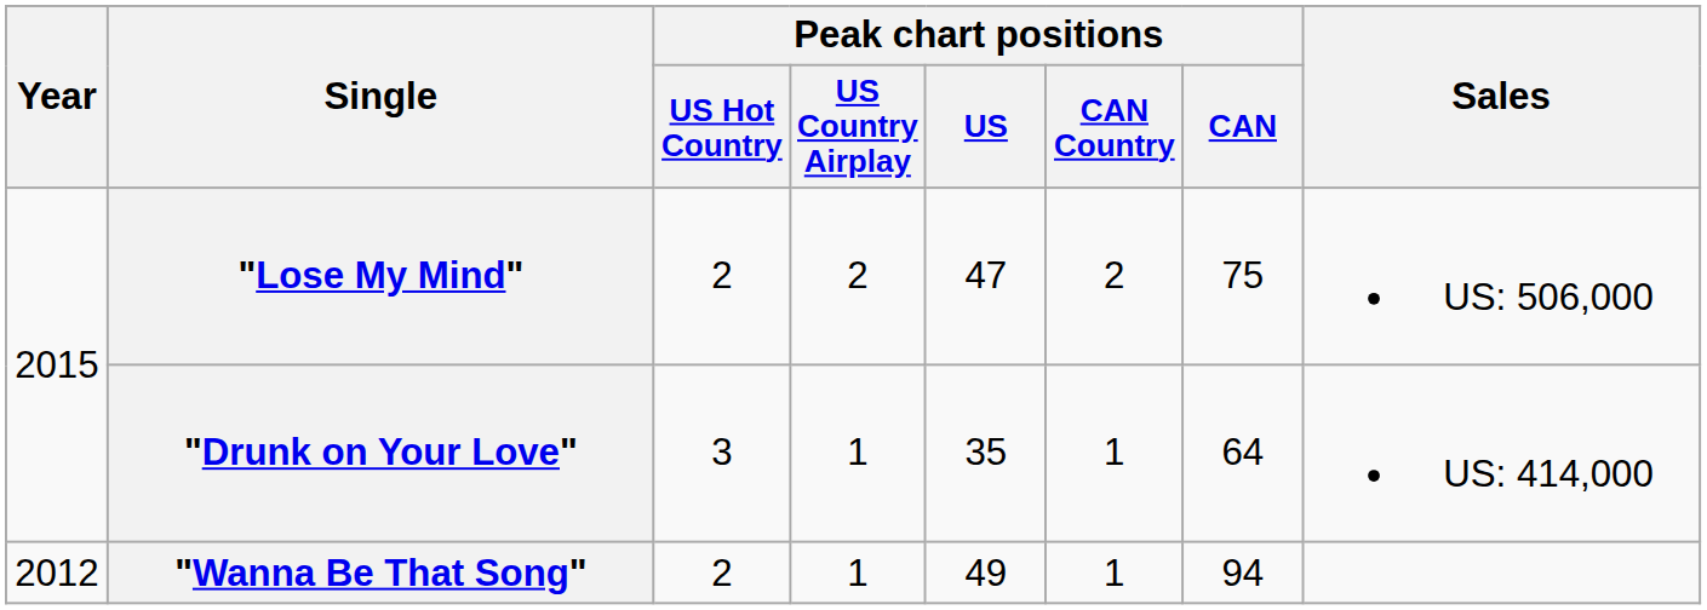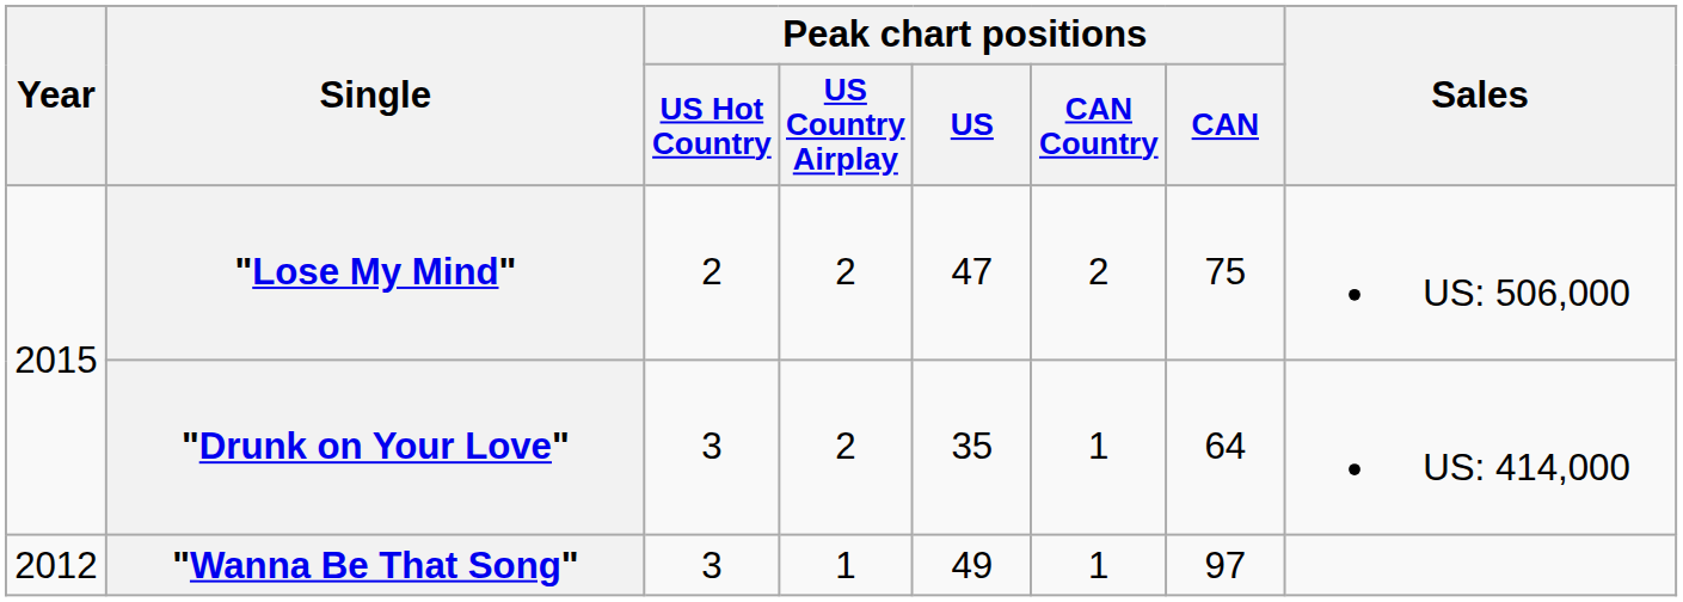 <table class="wikitable plainrowheaders" style="text-align:center;">
 <tr>
 <th rowspan="2">Year</th>
 <th rowspan="2" style="width:14em;">Single</th>
 <th colspan="5">Peak chart positions</th>
 <th rowspan="2" style="width:10em;">Sales</th>
 </tr>
 <tr style="font-size:smaller;">
 <th style="width:45px;"><a href='#'>US Hot Country</a><br></th>
 <th style="width:45px;"><a href='#'>US Country Airplay</a><br></th>
 <th style="width:45px;"><a href='#'>US</a><br></th>
 <th style="width:45px;"><a href='#'>CAN Country</a><br></th>
 <th style="width:45px;"><a href='#'>CAN</a><br></th>
 </tr>
 <tr>
 <td rowspan="2">2015</td>
 <th scope="row">"<a href='#'>Lose My Mind</a>"</th>
 <td>2</td>
 <td>2</td>
 <td>47</td>
 <td>2</td>
 <td>75</td>
 <td><br><ul><li>US: 506,000</li></ul></td>
 </tr>
 <tr>
 <th scope="row">"<a href='#'>Drunk on Your Love</a>"</th>
 <td>3</td>
-<td>1</td>
+<td>2</td>
 <td>35</td>
 <td>1</td>
 <td>64</td>
 <td><br><ul><li>US: 414,000</li></ul></td>
 </tr>
 <tr>
 <td>2012</td>
 <th scope="row">"<a href='#'>Wanna Be That Song</a>"</th>
-<td>2</td>
+<td>3</td>
 <td>1</td>
 <td>49</td>
 <td>1</td>
-<td>94</td>
+<td>97</td>
 <td></td>
 </tr>
 </table>
